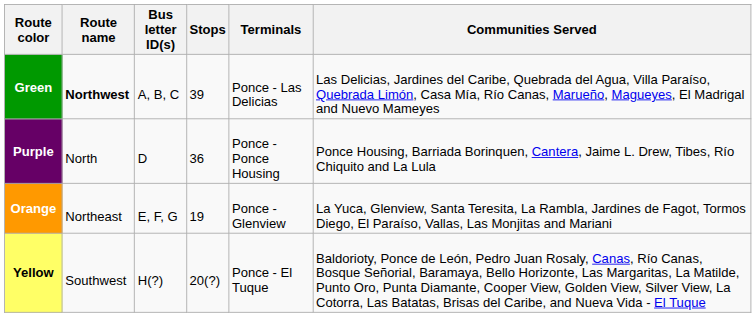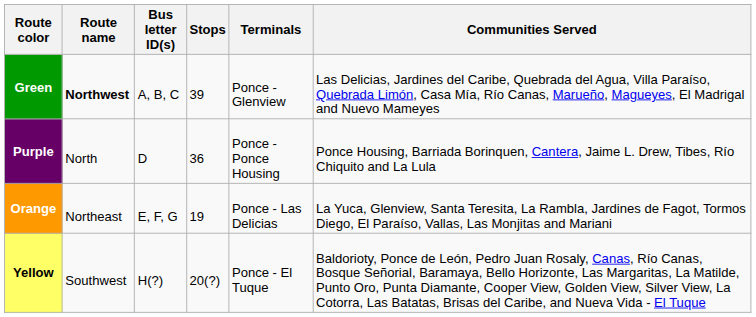 <table class=wikitable style="font-size: 95%;" |>
 <tr>
 <th>Route color</th>
 <th>Route name</th>
 <th>Bus letter ID(s)</th>
 <th>Stops</th>
 <th>Terminals</th>
 <th>Communities Served</th>
 </tr>
 <tr>
 <td style="background:#009900; color:white" align="center"><strong>Green</strong></td>
 <td><strong><br>Northwest</strong></td>
 <td><br>A, B, C</td>
 <td><br>39</td>
-<td><br>Ponce - Las Delicias</td>
+<td><br>Ponce - Glenview</td>
 <td><br>Las Delicias, Jardines del Caribe, Quebrada del Agua, Villa Paraíso, <a href='#'>Quebrada Limón</a>, Casa Mía, Río Canas, <a href='#'>Marueño</a>, <a href='#'>Magueyes</a>, El Madrigal and Nuevo Mameyes</td>
 </tr>
 <tr>
 <td style="background:#660066; color:white" align="center"><strong>Purple</strong></td>
 <td><br>North</td>
 <td><br>D</td>
 <td><br>36</td>
 <td><br>Ponce - Ponce Housing</td>
 <td><br>Ponce Housing, Barriada Borinquen, <a href='#'>Cantera</a>, Jaime L. Drew, Tibes, Río Chiquito and La Lula</td>
 </tr>
 <tr>
 <td style="background:#FF9900; color:white" align="center"><strong>Orange</strong></td>
 <td><br>Northeast</td>
 <td><br>E, F, G</td>
 <td><br>19</td>
-<td><br>Ponce - Glenview</td>
+<td><br>Ponce - Las Delicias</td>
 <td><br>La Yuca, Glenview, Santa Teresita, La Rambla, Jardines de Fagot, Tormos Diego, El Paraíso, Vallas, Las Monjitas and Mariani</td>
 </tr>
 <tr>
 <td style="background:#FFFF66; color:black" align="center"><strong>Yellow</strong></td>
 <td><br>Southwest</td>
 <td><br>H(?)</td>
 <td><br>20(?)</td>
 <td><br>Ponce - El Tuque</td>
 <td><br>Baldorioty, Ponce de León, Pedro Juan Rosaly, <a href='#'>Canas</a>, Río Canas, Bosque Señorial, Baramaya, Bello Horizonte, Las Margaritas, La Matilde, Punto Oro, Punta Diamante, Cooper View, Golden View, Silver View, La Cotorra, Las Batatas, Brisas del Caribe, and Nueva Vida - <a href='#'>El Tuque</a></td>
 </tr>
 </table>
